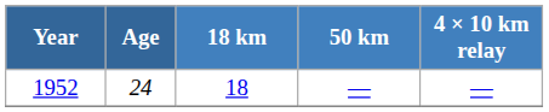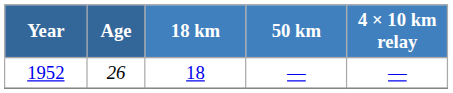 <table class="wikitable" style="font-size:95%; text-align:center; border:grey solid 1px; border-collapse:collapse; background:#ffffff;">
 <tr>
 <th style="background-color:#369; color:white; width:60px;"> Year </th>
 <th style="background-color:#369; color:white; width:40px;"> Age </th>
 <th style="background-color:#4180be; color:white; width:75px;"> 18 km </th>
 <th style="background-color:#4180be; color:white; width:75px;"> 50 km </th>
 <th style="background-color:#4180be; color:white; width:75px;"> 4 × 10 km <br> relay </th>
 </tr>
 <tr>
 <td><a href='#'>1952</a></td>
-<td><em>24</em></td>
+<td><em>26</em></td>
 <td><a href='#'>18</a></td>
 <td><a href='#'>—</a></td>
 <td><a href='#'>—</a></td>
 </tr>
 <tr>
 </tr>
 </table>
